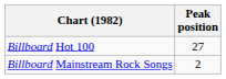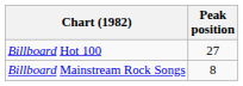 <table class="wikitable sortable">
 <tr>
 <th align="center">Chart (1982)</th>
 <th align="left">Peak<br>position</th>
 </tr>
 <tr>
 <td align="left"><em><a href='#'>Billboard</a></em> <a href='#'>Hot 100</a></td>
 <td align="center">27</td>
 </tr>
 <tr>
 <td align="left"><em><a href='#'>Billboard</a></em> <a href='#'>Mainstream Rock Songs</a></td>
-<td align="center">2</td>
+<td align="center">8</td>
 </tr>
 </table>
